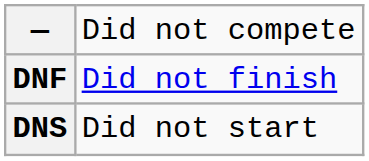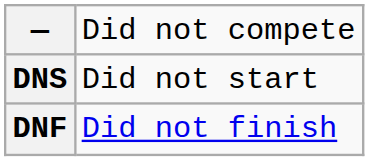 <table class="wikitable">
 <tr>
 <th scope="row">—</th>
 <td>Did not compete</td>
 </tr>
 <tr>
+<th scope="row">DNS</th>
+<td>Did not start</td>
+</tr>
+<tr>
 <th scope="row">DNF</th>
 <td><a href='#'>Did not finish</a></td>
 </tr>
-<tr>
-<th scope="row">DNS</th>
-<td>Did not start</td>
-</tr>
 </table>
